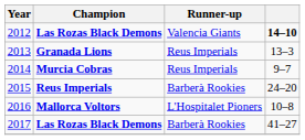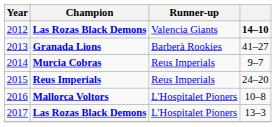 <table class="wikitable">
 <tr>
 <th>Year</th>
 <th>Champion</th>
 <th>Runner-up</th>
 <th></th>
 </tr>
 <tr>
 <td><a href='#'>2012</a></td>
 <td><strong><a href='#'>Las Rozas Black Demons</a></strong></td>
 <td><a href='#'>Valencia Giants</a></td>
 <td align="center"><strong>14–10</strong></td>
 </tr>
 <tr>
 <td><a href='#'>2013</a></td>
 <td><strong><a href='#'>Granada Lions</a></strong></td>
-<td><a href='#'>Reus Imperials</a></td>
-<td align="center">13–3</td>
+<td><a href='#'>Barberà Rookies</a></td>
+<td align="center">41–27</td>
 </tr>
 <tr>
 <td><a href='#'>2014</a></td>
 <td><strong><a href='#'>Murcia Cobras</a></strong></td>
 <td><a href='#'>Reus Imperials</a></td>
 <td align="center">9–7</td>
 </tr>
 <tr>
 <td><a href='#'>2015</a></td>
 <td><strong><a href='#'>Reus Imperials</a></strong></td>
-<td><a href='#'>Barberà Rookies</a></td>
+<td><a href='#'>Reus Imperials</a></td>
 <td align="center">24–20</td>
 </tr>
 <tr>
 <td><a href='#'>2016</a></td>
 <td><strong><a href='#'>Mallorca Voltors</a></strong></td>
 <td><a href='#'>L'Hospitalet Pioners</a></td>
 <td align="center">10–8</td>
 </tr>
 <tr>
 <td><a href='#'>2017</a></td>
 <td><strong><a href='#'>Las Rozas Black Demons</a></strong></td>
-<td><a href='#'>Barberà Rookies</a></td>
-<td align="center">41–27</td>
+<td><a href='#'>L'Hospitalet Pioners</a></td>
+<td align="center">13–3</td>
 </tr>
 <tr>
 </tr>
 </table>
